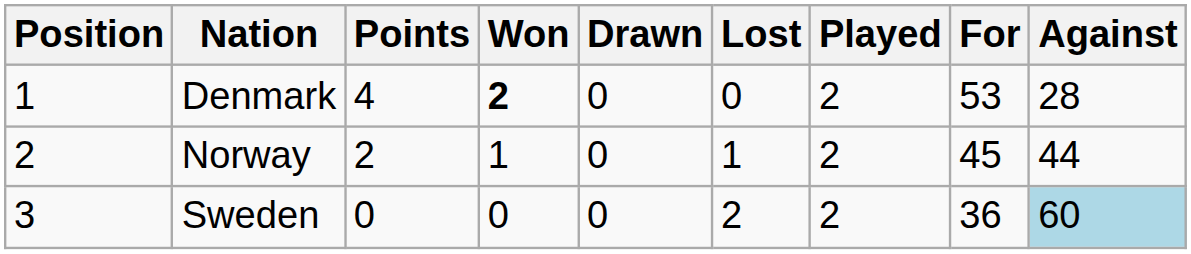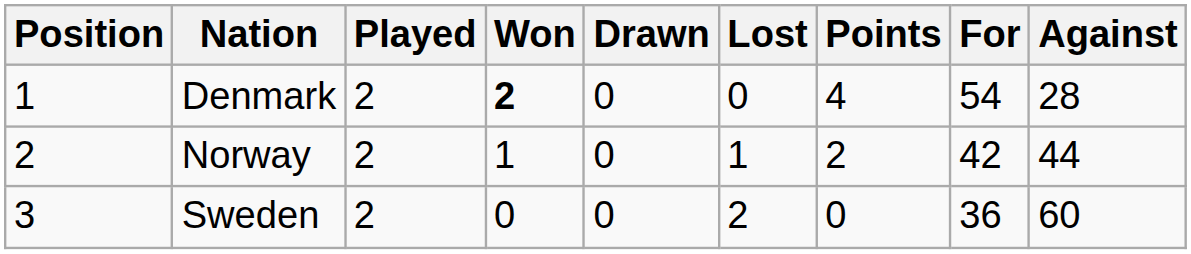 <table class="sortable wikitable">
 <tr>
 <th>Position</th>
 <th>Nation</th>
-<th>Points</th>
+<th>Played</th>
 <th>Won</th>
 <th>Drawn</th>
 <th>Lost</th>
-<th>Played</th>
+<th>Points</th>
 <th>For</th>
 <th>Against</th>
 </tr>
 <tr>
 <td>1</td>
 <td>Denmark</td>
-<td>4</td>
+<td>2</td>
 <td><strong>2</strong></td>
 <td>0</td>
 <td>0</td>
-<td>2</td>
-<td>53</td>
+<td>4</td>
+<td>54</td>
 <td>28</td>
 </tr>
 <tr>
 <td>2</td>
 <td>Norway</td>
 <td>2</td>
 <td>1</td>
 <td>0</td>
 <td>1</td>
 <td>2</td>
-<td>45</td>
+<td>42</td>
 <td>44</td>
 </tr>
 <tr>
 <td>3</td>
 <td>Sweden</td>
-<td>0</td>
+<td>2</td>
 <td>0</td>
 <td>0</td>
 <td>2</td>
-<td>2</td>
+<td>0</td>
 <td>36</td>
-<td style="background: lightblue;">60</td>
+<td>60</td>
 </tr>
 </table>
